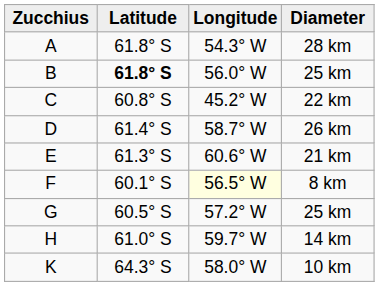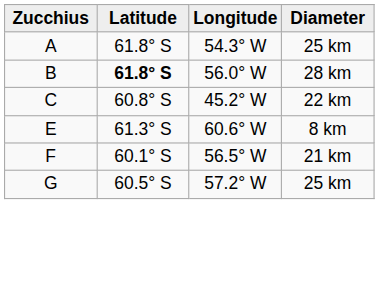 <table class="wikitable">
 <tr>
 <th width="25%" style="background:#eeeeee;">Zucchius</th>
 <th width="25%" style="background:#eeeeee;">Latitude</th>
 <th width="25%" style="background:#eeeeee;">Longitude</th>
 <th width="25%" style="background:#eeeeee;">Diameter</th>
 </tr>
 <tr>
 <td align="center">A</td>
 <td align="center">61.8° S</td>
 <td align="center">54.3° W</td>
-<td align="center">28 km</td>
+<td align="center">25 km</td>
 </tr>
 <tr>
 <td align="center">B</td>
 <td align="center"><strong>61.8° S</strong></td>
 <td align="center">56.0° W</td>
-<td align="center">25 km</td>
+<td align="center">28 km</td>
 </tr>
 <tr>
 <td align="center">C</td>
 <td align="center">60.8° S</td>
 <td align="center">45.2° W</td>
 <td align="center">22 km</td>
 </tr>
 <tr>
-<td align="center">D</td>
-<td align="center">61.4° S</td>
-<td align="center">58.7° W</td>
-<td align="center">26 km</td>
-</tr>
-<tr>
 <td align="center">E</td>
 <td align="center">61.3° S</td>
 <td align="center">60.6° W</td>
-<td align="center">21 km</td>
+<td align="center">8 km</td>
 </tr>
 <tr>
 <td align="center">F</td>
 <td align="center">60.1° S</td>
-<td align="center" style="background: lightyellow;">56.5° W</td>
-<td align="center">8 km</td>
+<td align="center">56.5° W</td>
+<td align="center">21 km</td>
 </tr>
 <tr>
 <td align="center">G</td>
 <td align="center">60.5° S</td>
 <td align="center">57.2° W</td>
 <td align="center">25 km</td>
 </tr>
-<tr>
-<td align="center">H</td>
-<td align="center">61.0° S</td>
-<td align="center">59.7° W</td>
-<td align="center">14 km</td>
-</tr>
-<tr>
-<td align="center">K</td>
-<td align="center">64.3° S</td>
-<td align="center">58.0° W</td>
-<td align="center">10 km</td>
-</tr>
 </table>
